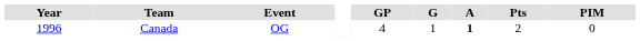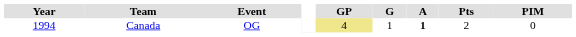 <table border="0" cellpadding="1" cellspacing="0" style="text-align:center; width:50em">
 <tr ALIGN="center" bgcolor="#e0e0e0">
 <th>Year</th>
 <th>Team</th>
 <th>Event</th>
 <th rowspan="99" bgcolor="#ffffff"> </th>
 <th>GP</th>
 <th>G</th>
 <th>A</th>
 <th>Pts</th>
 <th>PIM</th>
 </tr>
 <tr>
-<td><a href='#'>1996</a></td>
+<td><a href='#'>1994</a></td>
 <td><a href='#'>Canada</a></td>
 <td><a href='#'>OG</a></td>
-<td>4</td>
+<td style="background: khaki;">4</td>
 <td>1</td>
 <td><strong>1</strong></td>
 <td>2</td>
 <td>0</td>
 </tr>
 </table>
